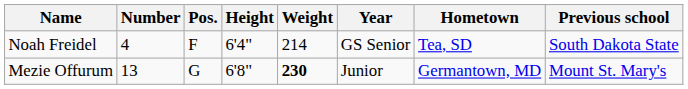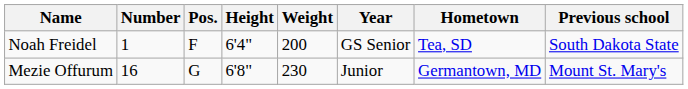 <table class="wikitable sortable" border="1">
 <tr>
 <th>Name</th>
 <th>Number</th>
 <th>Pos.</th>
 <th>Height</th>
 <th>Weight</th>
 <th>Year</th>
 <th>Hometown</th>
 <th>Previous school</th>
 </tr>
 <tr>
 <td>Noah Freidel</td>
-<td>4</td>
+<td>1</td>
 <td>F</td>
 <td>6'4"</td>
-<td>214</td>
+<td>200</td>
 <td>GS Senior</td>
 <td><a href='#'>Tea, SD</a></td>
 <td><a href='#'>South Dakota State</a></td>
 </tr>
 <tr>
 <td>Mezie Offurum</td>
-<td>13</td>
+<td>16</td>
 <td>G</td>
 <td>6'8"</td>
-<td><strong>230</strong></td>
+<td>230</td>
 <td>Junior</td>
 <td><a href='#'>Germantown, MD</a></td>
 <td><a href='#'>Mount St. Mary's</a></td>
 </tr>
 </table>
